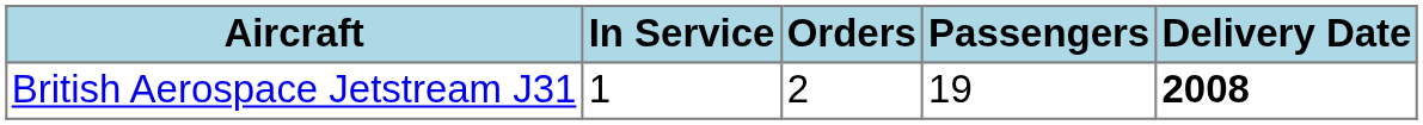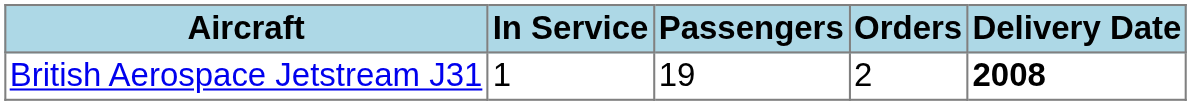 <table class="toccolours sortable" border="1" cellpadding="2" style="border-collapse:collapse;margin: 1em auto;">
 <tr style="background:lightblue;">
 <th>Aircraft</th>
 <th>In Service</th>
+<th>Passengers</th>
 <th>Orders</th>
-<th>Passengers</th>
 <th>Delivery Date</th>
 </tr>
 <tr>
 <td><a href='#'>British Aerospace Jetstream J31</a></td>
 <td>1</td>
+<td>19</td>
 <td>2</td>
-<td>19</td>
 <td><strong>2008</strong></td>
 </tr>
 </table>
